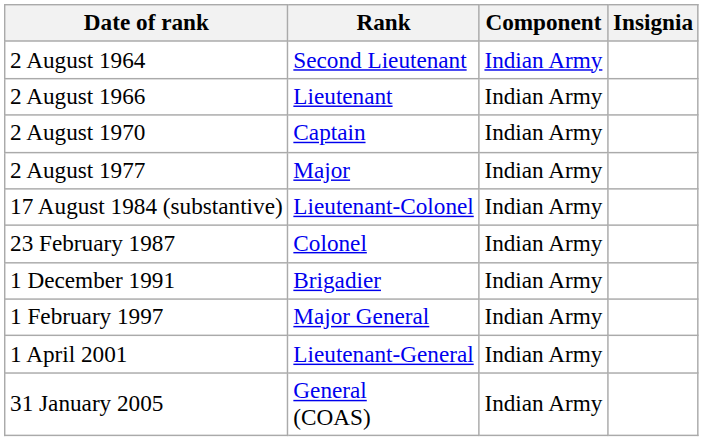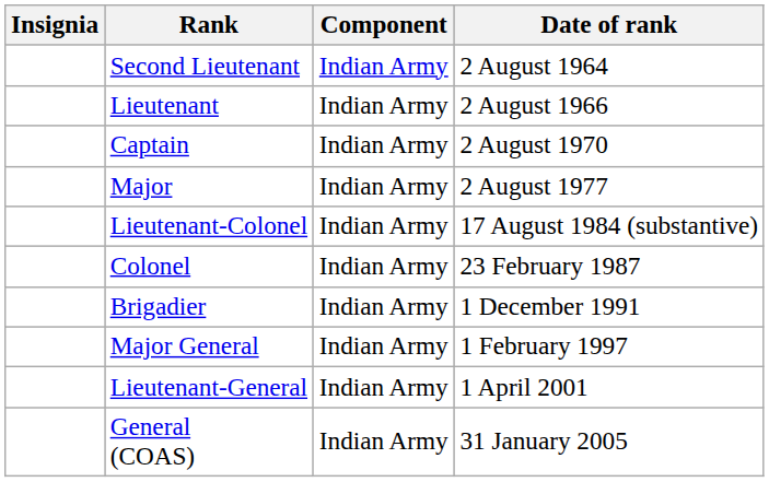 <table class="wikitable" style="background:white">
 <tr>
-<th>Date of rank</th>
+<th>Insignia</th>
 <th>Rank</th>
 <th>Component</th>
-<th>Insignia</th>
+<th>Date of rank</th>
 </tr>
 <tr>
-<td>2 August 1964</td>
+<td align="center"></td>
 <td><a href='#'>Second Lieutenant</a></td>
 <td><a href='#'>Indian Army</a></td>
-<td align="center"></td>
+<td>2 August 1964</td>
 </tr>
 <tr>
-<td>2 August 1966</td>
+<td align="center"></td>
 <td><a href='#'>Lieutenant</a></td>
 <td>Indian Army</td>
-<td align="center"></td>
+<td>2 August 1966</td>
 </tr>
 <tr>
-<td>2 August 1970</td>
+<td align="center"></td>
 <td><a href='#'>Captain</a></td>
 <td>Indian Army</td>
-<td align="center"></td>
+<td>2 August 1970</td>
 </tr>
 <tr>
-<td>2 August 1977</td>
+<td align="center"></td>
 <td><a href='#'>Major</a></td>
 <td>Indian Army</td>
-<td align="center"></td>
+<td>2 August 1977</td>
 </tr>
 <tr>
-<td>17 August 1984 (substantive)</td>
+<td align="center"></td>
 <td><a href='#'>Lieutenant-Colonel</a></td>
 <td>Indian Army</td>
-<td align="center"></td>
+<td>17 August 1984 (substantive)</td>
 </tr>
 <tr>
-<td>23 February 1987</td>
+<td align="center"></td>
 <td><a href='#'>Colonel</a></td>
 <td>Indian Army</td>
-<td align="center"></td>
+<td>23 February 1987</td>
 </tr>
 <tr>
-<td>1 December 1991</td>
+<td align="center"></td>
 <td><a href='#'>Brigadier</a></td>
 <td>Indian Army</td>
-<td align="center"></td>
+<td>1 December 1991</td>
 </tr>
 <tr>
-<td>1 February 1997</td>
+<td align="center"></td>
 <td><a href='#'>Major General</a></td>
 <td>Indian Army</td>
-<td align="center"></td>
+<td>1 February 1997</td>
 </tr>
 <tr>
-<td>1 April 2001</td>
+<td align="center"></td>
 <td><a href='#'>Lieutenant-General</a></td>
 <td>Indian Army</td>
-<td align="center"></td>
+<td>1 April 2001</td>
 </tr>
 <tr>
-<td>31 January 2005</td>
+<td align="center"></td>
 <td><a href='#'>General</a><br>(COAS)</td>
 <td>Indian Army</td>
-<td align="center"></td>
+<td>31 January 2005</td>
 </tr>
 </table>
